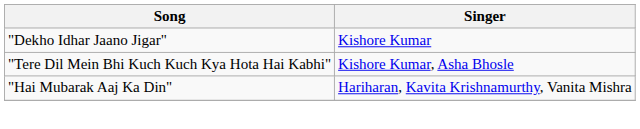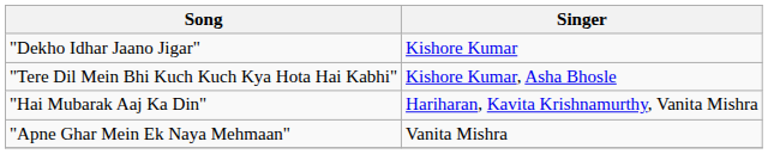 <table class="wikitable">
 <tr>
 <th>Song</th>
 <th>Singer</th>
 </tr>
 <tr>
 <td>"Dekho Idhar Jaano Jigar"</td>
 <td><a href='#'>Kishore Kumar</a></td>
 </tr>
 <tr>
 <td>"Tere Dil Mein Bhi Kuch Kuch Kya Hota Hai Kabhi"</td>
 <td><a href='#'>Kishore Kumar</a>, <a href='#'>Asha Bhosle</a></td>
 </tr>
 <tr>
 <td>"Hai Mubarak Aaj Ka Din"</td>
 <td><a href='#'>Hariharan</a>, <a href='#'>Kavita Krishnamurthy</a>, Vanita Mishra</td>
 </tr>
 <tr>
+<td>"Apne Ghar Mein Ek Naya Mehmaan"</td>
+<td>Vanita Mishra</td>
+</tr>
+<tr>
 </tr>
 </table>
